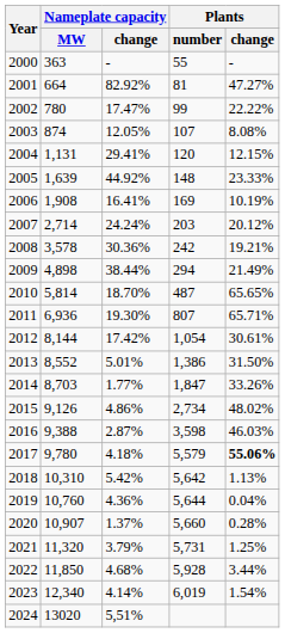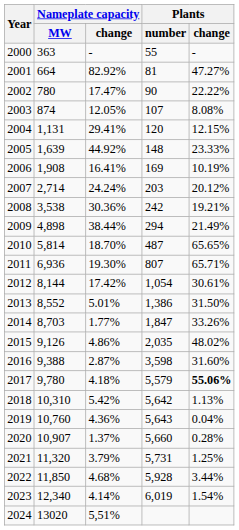 <table class="wikitable">
 <tr>
 <th rowspan=2>Year</th>
 <th colspan=2><a href='#'>Nameplate capacity</a></th>
 <th colspan=2>Plants</th>
 </tr>
 <tr>
 <th><a href='#'>MW</a></th>
 <th>change</th>
 <th>number</th>
 <th>change</th>
 </tr>
 <tr>
 <td>2000</td>
 <td>363</td>
 <td>-</td>
 <td>55</td>
 <td>-</td>
 </tr>
 <tr>
 <td>2001</td>
 <td>664</td>
 <td>82.92%</td>
 <td>81</td>
 <td>47.27%</td>
 </tr>
 <tr>
 <td>2002</td>
 <td>780</td>
 <td>17.47%</td>
-<td>99</td>
+<td>90</td>
 <td>22.22%</td>
 </tr>
 <tr>
 <td>2003</td>
 <td>874</td>
 <td>12.05%</td>
 <td>107</td>
 <td>8.08%</td>
 </tr>
 <tr>
 <td>2004</td>
 <td>1,131</td>
 <td>29.41%</td>
 <td>120</td>
 <td>12.15%</td>
 </tr>
 <tr>
 <td>2005</td>
 <td>1,639</td>
 <td>44.92%</td>
 <td>148</td>
 <td>23.33%</td>
 </tr>
 <tr>
 <td>2006</td>
 <td>1,908</td>
 <td>16.41%</td>
 <td>169</td>
 <td>10.19%</td>
 </tr>
 <tr>
 <td>2007</td>
 <td>2,714</td>
 <td>24.24%</td>
 <td>203</td>
 <td>20.12%</td>
 </tr>
 <tr>
 <td>2008</td>
-<td>3,578</td>
+<td>3,538</td>
 <td>30.36%</td>
 <td>242</td>
 <td>19.21%</td>
 </tr>
 <tr>
 <td>2009</td>
 <td>4,898</td>
 <td>38.44%</td>
 <td>294</td>
 <td>21.49%</td>
 </tr>
 <tr>
 <td>2010</td>
 <td>5,814</td>
 <td>18.70%</td>
 <td>487</td>
 <td>65.65%</td>
 </tr>
 <tr>
 <td>2011</td>
 <td>6,936</td>
 <td>19.30%</td>
 <td>807</td>
 <td>65.71%</td>
 </tr>
 <tr>
 <td>2012</td>
 <td>8,144</td>
 <td>17.42%</td>
 <td>1,054</td>
 <td>30.61%</td>
 </tr>
 <tr>
 <td>2013</td>
 <td>8,552</td>
 <td>5.01%</td>
 <td>1,386</td>
 <td>31.50%</td>
 </tr>
 <tr>
 <td>2014</td>
 <td>8,703</td>
 <td>1.77%</td>
 <td>1,847</td>
 <td>33.26%</td>
 </tr>
 <tr>
 <td>2015</td>
 <td>9,126</td>
 <td>4.86%</td>
-<td>2,734</td>
+<td>2,035</td>
 <td>48.02%</td>
 </tr>
 <tr>
 <td>2016</td>
 <td>9,388</td>
 <td>2.87%</td>
 <td>3,598</td>
-<td>46.03%</td>
+<td>31.60%</td>
 </tr>
 <tr>
 <td>2017</td>
 <td>9,780</td>
 <td>4.18%</td>
 <td>5,579</td>
 <td><strong>55.06%</strong></td>
 </tr>
 <tr>
 <td>2018</td>
 <td>10,310</td>
 <td>5.42%</td>
 <td>5,642</td>
 <td>1.13%</td>
 </tr>
 <tr>
 <td>2019</td>
 <td>10,760</td>
 <td>4.36%</td>
-<td>5,644</td>
+<td>5,643</td>
 <td>0.04%</td>
 </tr>
 <tr>
 <td>2020</td>
 <td>10,907</td>
 <td>1.37%</td>
 <td>5,660</td>
 <td>0.28%</td>
 </tr>
 <tr>
 <td>2021</td>
 <td>11,320</td>
 <td>3.79%</td>
 <td>5,731</td>
 <td>1.25%</td>
 </tr>
 <tr>
 <td>2022</td>
 <td>11,850</td>
 <td>4.68%</td>
 <td>5,928</td>
 <td>3.44%</td>
 </tr>
 <tr>
 <td>2023</td>
 <td>12,340</td>
 <td>4.14%</td>
 <td>6,019</td>
 <td>1.54%</td>
 </tr>
 <tr>
 <td>2024 </td>
 <td>13020</td>
 <td>5,51%</td>
 <td></td>
 <td></td>
 </tr>
 </table>
